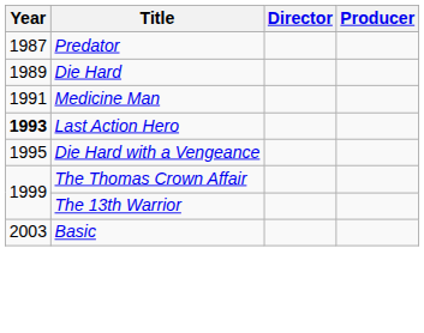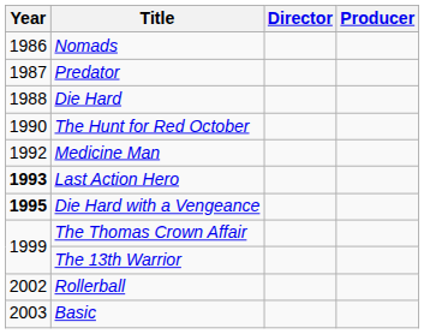 <table class="wikitable plainrowheaders">
 <tr>
 <th>Year</th>
 <th>Title</th>
 <th><a href='#'>Director</a></th>
 <th><a href='#'>Producer</a></th>
 </tr>
 <tr>
+<td>1986</td>
+<td><em><a href='#'>Nomads</a></em></td>
+<td></td>
+<td></td>
+</tr>
+<tr>
 <td>1987</td>
 <td><em><a href='#'>Predator</a></em></td>
 <td></td>
 <td></td>
 </tr>
 <tr>
-<td>1989</td>
+<td>1988</td>
 <td><em><a href='#'>Die Hard</a></em></td>
 <td></td>
 <td></td>
 </tr>
 <tr>
-<td>1991</td>
+<td>1990</td>
+<td><em><a href='#'>The Hunt for Red October</a></em></td>
+<td></td>
+<td></td>
+</tr>
+<tr>
+<td>1992</td>
 <td><em><a href='#'>Medicine Man</a></em></td>
 <td></td>
 <td></td>
 </tr>
 <tr>
 <td><strong>1993</strong></td>
 <td><em><a href='#'>Last Action Hero</a></em></td>
 <td></td>
 <td></td>
 </tr>
 <tr>
-<td>1995</td>
+<td><strong>1995</strong></td>
 <td><em><a href='#'>Die Hard with a Vengeance</a></em></td>
 <td></td>
 <td></td>
 </tr>
 <tr>
 <td rowspan=2>1999</td>
 <td><em><a href='#'>The Thomas Crown Affair</a></em></td>
 <td></td>
 <td></td>
 </tr>
 <tr>
 <td><em><a href='#'>The 13th Warrior</a></em></td>
 <td></td>
 <td></td>
 </tr>
 <tr>
+<td>2002</td>
+<td><em><a href='#'>Rollerball</a></em></td>
+<td></td>
+<td></td>
+</tr>
+<tr>
 <td>2003</td>
 <td><em><a href='#'>Basic</a></em></td>
 <td></td>
 <td></td>
 </tr>
 </table>
